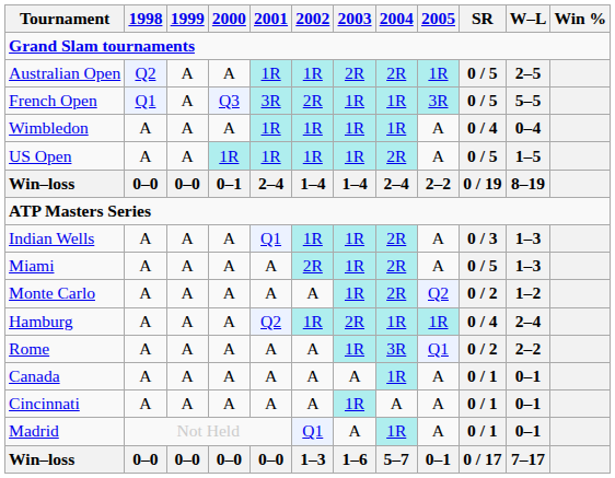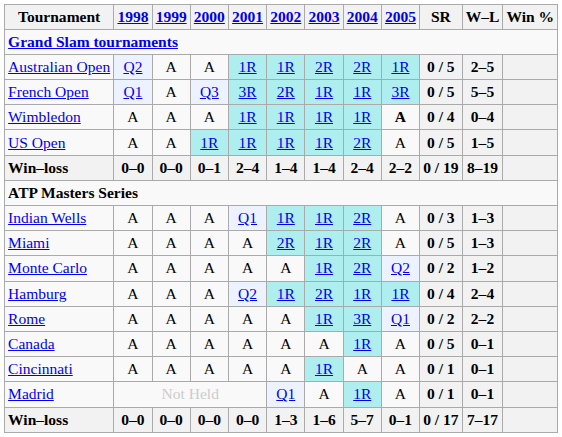 <table class=wikitable style=text-align:center;font-size:97%>
 <tr>
 <th>Tournament</th>
 <th><a href='#'>1998</a></th>
 <th><a href='#'>1999</a></th>
 <th><a href='#'>2000</a></th>
 <th><a href='#'>2001</a></th>
 <th><a href='#'>2002</a></th>
 <th><a href='#'>2003</a></th>
 <th><a href='#'>2004</a></th>
 <th><a href='#'>2005</a></th>
 <th>SR</th>
 <th>W–L</th>
 <th>Win %</th>
 </tr>
 <tr>
 <td colspan=23 align=left><strong><a href='#'>Grand Slam tournaments</a></strong></td>
 </tr>
 <tr>
 <td align=left><a href='#'>Australian Open</a></td>
 <td bgcolor=ecf2ff><a href='#'>Q2</a></td>
 <td>A</td>
 <td>A</td>
 <td bgcolor=afeeee><a href='#'>1R</a></td>
 <td bgcolor=afeeee><a href='#'>1R</a></td>
 <td bgcolor=afeeee><a href='#'>2R</a></td>
 <td bgcolor=afeeee><a href='#'>2R</a></td>
 <td bgcolor=afeeee><a href='#'>1R</a></td>
 <th>0 / 5</th>
 <th>2–5</th>
 <th></th>
 </tr>
 <tr>
 <td align=left><a href='#'>French Open</a></td>
 <td bgcolor=ecf2ff><a href='#'>Q1</a></td>
 <td>A</td>
 <td bgcolor=ecf2ff><a href='#'>Q3</a></td>
 <td bgcolor=afeeee><a href='#'>3R</a></td>
 <td bgcolor=afeeee><a href='#'>2R</a></td>
 <td bgcolor=afeeee><a href='#'>1R</a></td>
 <td bgcolor=afeeee><a href='#'>1R</a></td>
 <td bgcolor=afeeee><a href='#'>3R</a></td>
 <th>0 / 5</th>
 <th>5–5</th>
 <th></th>
 </tr>
 <tr>
 <td align=left><a href='#'>Wimbledon</a></td>
 <td>A</td>
 <td>A</td>
 <td>A</td>
 <td bgcolor=afeeee><a href='#'>1R</a></td>
 <td bgcolor=afeeee><a href='#'>1R</a></td>
 <td bgcolor=afeeee><a href='#'>1R</a></td>
 <td bgcolor=afeeee><a href='#'>1R</a></td>
-<td>A</td>
+<td><strong>A</strong></td>
 <th>0 / 4</th>
 <th>0–4</th>
 <th></th>
 </tr>
 <tr>
 <td align=left><a href='#'>US Open</a></td>
 <td>A</td>
 <td>A</td>
 <td bgcolor=afeeee><a href='#'>1R</a></td>
 <td bgcolor=afeeee><a href='#'>1R</a></td>
 <td bgcolor=afeeee><a href='#'>1R</a></td>
 <td bgcolor=afeeee><a href='#'>1R</a></td>
 <td bgcolor=afeeee><a href='#'>2R</a></td>
 <td>A</td>
 <th>0 / 5</th>
 <th>1–5</th>
 <th></th>
 </tr>
 <tr>
 <th style=text-align:left>Win–loss</th>
 <th>0–0</th>
 <th>0–0</th>
 <th>0–1</th>
 <th>2–4</th>
 <th>1–4</th>
 <th>1–4</th>
 <th>2–4</th>
 <th>2–2</th>
 <th>0 / 19</th>
 <th>8–19</th>
 <th></th>
 </tr>
 <tr>
 <td colspan=23 align=left><strong>ATP Masters Series</strong></td>
 </tr>
 <tr>
 <td align=left><a href='#'>Indian Wells</a></td>
 <td>A</td>
 <td>A</td>
 <td>A</td>
 <td bgcolor=ecf2ff><a href='#'>Q1</a></td>
 <td bgcolor=afeeee><a href='#'>1R</a></td>
 <td bgcolor=afeeee><a href='#'>1R</a></td>
 <td bgcolor=afeeee><a href='#'>2R</a></td>
 <td>A</td>
 <th>0 / 3</th>
 <th>1–3</th>
 <th></th>
 </tr>
 <tr>
 <td align=left><a href='#'>Miami</a></td>
 <td>A</td>
 <td>A</td>
 <td>A</td>
 <td>A</td>
 <td bgcolor=afeeee><a href='#'>2R</a></td>
 <td bgcolor=afeeee><a href='#'>1R</a></td>
 <td bgcolor=afeeee><a href='#'>2R</a></td>
 <td>A</td>
 <th>0 / 5</th>
 <th>1–3</th>
 <th></th>
 </tr>
 <tr>
 <td align=left><a href='#'>Monte Carlo</a></td>
 <td>A</td>
 <td>A</td>
 <td>A</td>
 <td>A</td>
 <td>A</td>
 <td bgcolor=afeeee><a href='#'>1R</a></td>
 <td bgcolor=afeeee><a href='#'>2R</a></td>
 <td bgcolor=ecf2ff><a href='#'>Q2</a></td>
 <th>0 / 2</th>
 <th>1–2</th>
 <th></th>
 </tr>
 <tr>
 <td align=left><a href='#'>Hamburg</a></td>
 <td>A</td>
 <td>A</td>
 <td>A</td>
 <td bgcolor=ecf2ff><a href='#'>Q2</a></td>
 <td bgcolor=afeeee><a href='#'>1R</a></td>
 <td bgcolor=afeeee><a href='#'>2R</a></td>
 <td bgcolor=afeeee><a href='#'>1R</a></td>
 <td bgcolor=afeeee><a href='#'>1R</a></td>
 <th>0 / 4</th>
 <th>2–4</th>
 <th></th>
 </tr>
 <tr>
 <td align=left><a href='#'>Rome</a></td>
 <td>A</td>
 <td>A</td>
 <td>A</td>
 <td>A</td>
 <td>A</td>
 <td bgcolor=afeeee><a href='#'>1R</a></td>
 <td bgcolor=afeeee><a href='#'>3R</a></td>
 <td bgcolor=ecf2ff><a href='#'>Q1</a></td>
 <th>0 / 2</th>
 <th>2–2</th>
 <th></th>
 </tr>
 <tr>
 <td align=left><a href='#'>Canada</a></td>
 <td>A</td>
 <td>A</td>
 <td>A</td>
 <td>A</td>
 <td>A</td>
 <td>A</td>
 <td bgcolor=afeeee><a href='#'>1R</a></td>
 <td>A</td>
-<th>0 / 1</th>
+<th>0 / 5</th>
 <th>0–1</th>
 <th></th>
 </tr>
 <tr>
 <td align=left><a href='#'>Cincinnati</a></td>
 <td>A</td>
 <td>A</td>
 <td>A</td>
 <td>A</td>
 <td>A</td>
 <td bgcolor=afeeee><a href='#'>1R</a></td>
 <td>A</td>
 <td>A</td>
 <th>0 / 1</th>
 <th>0–1</th>
 <th></th>
 </tr>
 <tr>
 <td align=left><a href='#'>Madrid</a></td>
 <td colspan=4 style=color:#cccccc>Not Held</td>
 <td bgcolor=ecf2ff><a href='#'>Q1</a></td>
 <td>A</td>
 <td bgcolor=afeeee><a href='#'>1R</a></td>
 <td>A</td>
 <th>0 / 1</th>
 <th>0–1</th>
 <th></th>
 </tr>
 <tr>
 <th style=text-align:left>Win–loss</th>
 <th>0–0</th>
 <th>0–0</th>
 <th>0–0</th>
 <th>0–0</th>
 <th>1–3</th>
 <th>1–6</th>
 <th>5–7</th>
 <th>0–1</th>
 <th>0 / 17</th>
 <th>7–17</th>
 <th></th>
 </tr>
 </table>
